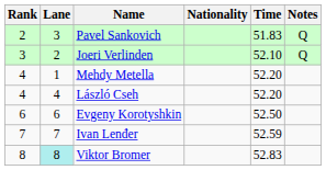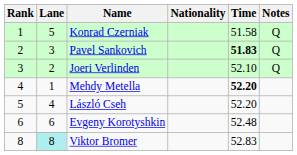 <table class="wikitable sortable" style="text-align:center">
 <tr>
 <th>Rank</th>
 <th>Lane</th>
 <th>Name</th>
 <th>Nationality</th>
 <th>Time</th>
 <th>Notes</th>
 </tr>
 <tr bgcolor=ccffcc>
+<td>1</td>
+<td>5</td>
+<td align=left><a href='#'>Konrad Czerniak</a></td>
+<td align=left></td>
+<td>51.58</td>
+<td>Q</td>
+</tr>
+<tr bgcolor=ccffcc>
 <td>2</td>
 <td>3</td>
 <td align=left><a href='#'>Pavel Sankovich</a></td>
 <td align=left></td>
-<td>51.83</td>
+<td><strong>51.83</strong></td>
 <td>Q</td>
 </tr>
 <tr bgcolor=ccffcc>
 <td>3</td>
 <td>2</td>
 <td align=left><a href='#'>Joeri Verlinden</a></td>
 <td align=left></td>
 <td>52.10</td>
 <td>Q</td>
 </tr>
 <tr>
 <td>4</td>
 <td>1</td>
 <td align=left><a href='#'>Mehdy Metella</a></td>
 <td align=left></td>
-<td>52.20</td>
+<td><strong>52.20</strong></td>
 <td></td>
 </tr>
 <tr>
-<td>4</td>
+<td>5</td>
 <td>4</td>
 <td align=left><a href='#'>László Cseh</a></td>
 <td align=left></td>
 <td>52.20</td>
 <td></td>
 </tr>
 <tr>
 <td>6</td>
 <td>6</td>
 <td align=left><a href='#'>Evgeny Korotyshkin</a></td>
 <td align=left></td>
-<td>52.50</td>
-<td></td>
-</tr>
-<tr>
-<td>7</td>
-<td>7</td>
-<td align=left><a href='#'>Ivan Lenđer</a></td>
-<td align=left></td>
-<td>52.59</td>
+<td>52.48</td>
 <td></td>
 </tr>
 <tr>
 <td>8</td>
 <td style="background: paleturquoise;">8</td>
 <td align=left><a href='#'>Viktor Bromer</a></td>
 <td align=left></td>
 <td>52.83</td>
 <td></td>
 </tr>
 </table>
